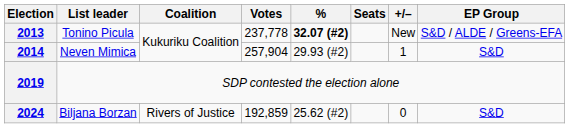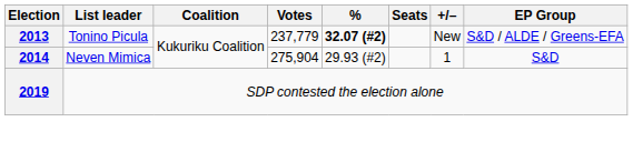 <table class="wikitable" style="text-align:center">
 <tr>
 <th>Election</th>
 <th>List leader</th>
 <th>Coalition</th>
 <th>Votes</th>
 <th>%</th>
 <th>Seats</th>
 <th>+/–</th>
 <th>EP Group</th>
 </tr>
 <tr>
 <th><a href='#'>2013</a></th>
 <td><a href='#'>Tonino Picula</a></td>
 <td rowspan=2>Kukuriku Coalition</td>
-<td>237,778</td>
+<td>237,779</td>
 <td><strong>32.07 (#2)</strong></td>
 <td></td>
 <td>New</td>
 <td><a href='#'>S&D</a> / <a href='#'>ALDE</a> / <a href='#'>Greens-EFA</a></td>
 </tr>
 <tr>
 <th><a href='#'>2014</a></th>
 <td><a href='#'>Neven Mimica</a></td>
-<td>257,904</td>
+<td>275,904</td>
 <td>29.93 (#2)</td>
 <td></td>
 <td> 1</td>
 <td><a href='#'>S&D</a></td>
 </tr>
 <tr style=height:3.5em>
 <th><a href='#'>2019</a></th>
 <td colspan=7><em>SDP contested the election alone</em></td>
 </tr>
-<tr>
-<th><a href='#'>2024</a></th>
-<td><a href='#'>Biljana Borzan</a></td>
-<td>Rivers of Justice</td>
-<td>192,859</td>
-<td>25.62 (#2)</td>
-<td></td>
-<td> 0</td>
-<td><a href='#'>S&D</a></td>
-</tr>
 </table>
